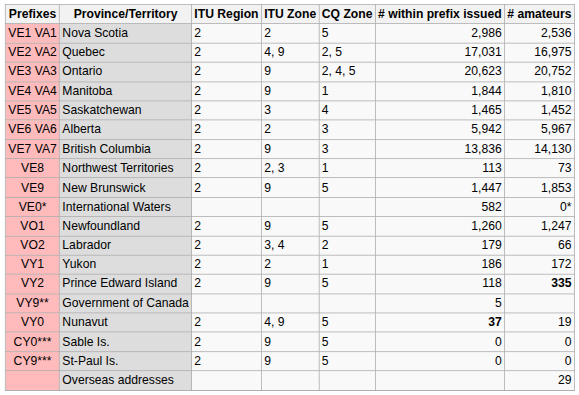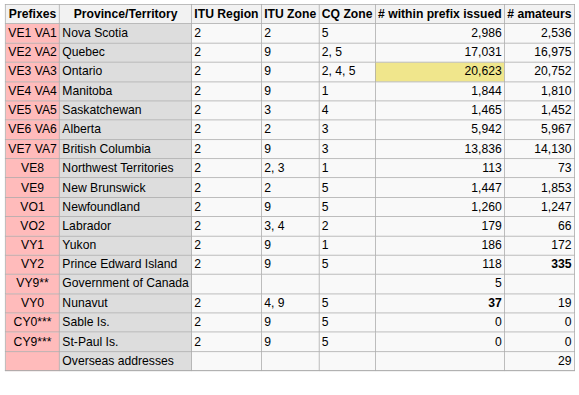 <table class=wikitable style="margin: 1em auto 1em auto;">
 <tr>
 <th>Prefixes</th>
 <th>Province/Territory</th>
 <th>ITU Region</th>
 <th>ITU Zone</th>
 <th>CQ Zone</th>
 <th># within prefix issued</th>
 <th># amateurs</th>
 </tr>
 <tr>
 <td style="background: #ffbbbb;">VE1 VA1</td>
 <td style="background: #dddddd;">Nova Scotia</td>
 <td>2</td>
 <td>2</td>
 <td>5</td>
 <td align="right">2,986</td>
 <td align="right">2,536</td>
 </tr>
 <tr>
 <td style="background: #ffbbbb;">VE2 VA2</td>
 <td style="background: #dddddd;">Quebec</td>
 <td>2</td>
-<td>4, 9</td>
+<td>9</td>
 <td>2, 5</td>
 <td align="right">17,031</td>
 <td align="right">16,975</td>
 </tr>
 <tr>
 <td style="background: #ffbbbb;">VE3 VA3</td>
 <td style="background: #dddddd;">Ontario</td>
 <td>2</td>
 <td>9</td>
 <td>2, 4, 5</td>
-<td align="right">20,623</td>
+<td align="right" style="background: khaki;">20,623</td>
 <td align="right">20,752</td>
 </tr>
 <tr>
 <td style="background: #ffbbbb;">VE4 VA4</td>
 <td style="background: #dddddd;">Manitoba</td>
 <td>2</td>
 <td>9</td>
 <td>1</td>
 <td align="right">1,844</td>
 <td align="right">1,810</td>
 </tr>
 <tr>
 <td style="background: #ffbbbb;">VE5 VA5</td>
 <td style="background: #dddddd;">Saskatchewan</td>
 <td>2</td>
 <td>3</td>
 <td>4</td>
 <td align="right">1,465</td>
 <td align="right">1,452</td>
 </tr>
 <tr>
 <td style="background: #ffbbbb;">VE6 VA6</td>
 <td style="background: #dddddd;">Alberta</td>
 <td>2</td>
 <td>2</td>
 <td>3</td>
 <td align="right">5,942</td>
 <td align="right">5,967</td>
 </tr>
 <tr>
 <td style="background: #ffbbbb;">VE7 VA7</td>
 <td style="background: #dddddd;">British Columbia</td>
 <td>2</td>
 <td>9</td>
 <td>3</td>
 <td align="right">13,836</td>
 <td align="right">14,130</td>
 </tr>
 <tr>
 <td style="background: #ffbbbb;" align="center">VE8</td>
 <td style="background: #dddddd;">Northwest Territories</td>
 <td>2</td>
 <td>2, 3</td>
 <td>1</td>
 <td align="right">113</td>
 <td align="right">73</td>
 </tr>
 <tr>
 <td style="background: #ffbbbb;" align="center">VE9</td>
 <td style="background: #dddddd;">New Brunswick</td>
 <td>2</td>
-<td>9</td>
+<td>2</td>
 <td>5</td>
 <td align="right">1,447</td>
 <td align="right">1,853</td>
-</tr>
-<tr>
-<td style="background: #ffbbbb;" align="center">VE0*</td>
-<td style="background: #dddddd;">International Waters</td>
-<td></td>
-<td></td>
-<td></td>
-<td align="right">582</td>
-<td align="right">0*</td>
 </tr>
 <tr>
 <td style="background: #ffbbbb;" align="center">VO1</td>
 <td style="background: #dddddd;">Newfoundland</td>
 <td>2</td>
 <td>9</td>
 <td>5</td>
 <td align="right">1,260</td>
 <td align="right">1,247</td>
 </tr>
 <tr>
 <td style="background: #ffbbbb;" align="center">VO2</td>
 <td style="background: #dddddd;">Labrador</td>
 <td>2</td>
 <td>3, 4</td>
 <td>2</td>
 <td align="right">179</td>
 <td align="right">66</td>
 </tr>
 <tr>
 <td style="background: #ffbbbb;" align="center">VY1</td>
 <td style="background: #dddddd;">Yukon</td>
 <td>2</td>
-<td>2</td>
+<td>9</td>
 <td>1</td>
 <td align="right">186</td>
 <td align="right">172</td>
 </tr>
 <tr>
 <td style="background: #ffbbbb;" align="center">VY2</td>
 <td style="background: #dddddd;">Prince Edward Island</td>
 <td>2</td>
 <td>9</td>
 <td>5</td>
 <td align="right">118</td>
 <td align="right"><strong>335</strong></td>
 </tr>
 <tr>
 <td style="background: #ffbbbb;" align="center">VY9**</td>
 <td style="background: #dddddd;">Government of Canada</td>
 <td></td>
 <td></td>
 <td></td>
 <td align="right">5</td>
 </tr>
 <tr>
 <td style="background: #ffbbbb;" align="center">VY0</td>
 <td style="background: #dddddd;">Nunavut</td>
 <td>2</td>
 <td>4, 9</td>
 <td>5</td>
 <td align="right"><strong>37</strong></td>
 <td align="right">19</td>
 </tr>
 <tr>
 <td style="background: #ffbbbb;" align="center">CY0***</td>
 <td style="background: #dddddd;">Sable Is.</td>
 <td>2</td>
 <td>9</td>
 <td>5</td>
 <td align="right">0</td>
 <td align="right">0</td>
 </tr>
 <tr>
 <td style="background: #ffbbbb;" align="center">CY9***</td>
 <td style="background: #dddddd;">St-Paul Is.</td>
 <td>2</td>
 <td>9</td>
 <td>5</td>
 <td align="right">0</td>
 <td align="right">0</td>
 </tr>
 <tr>
 <td style="background: #ffbbbb;"></td>
 <td style="background: #dddddd;">Overseas addresses</td>
 <td></td>
 <td></td>
 <td></td>
 <td align="right"></td>
 <td align="right">29</td>
 </tr>
 <tr>
 </tr>
 </table>
